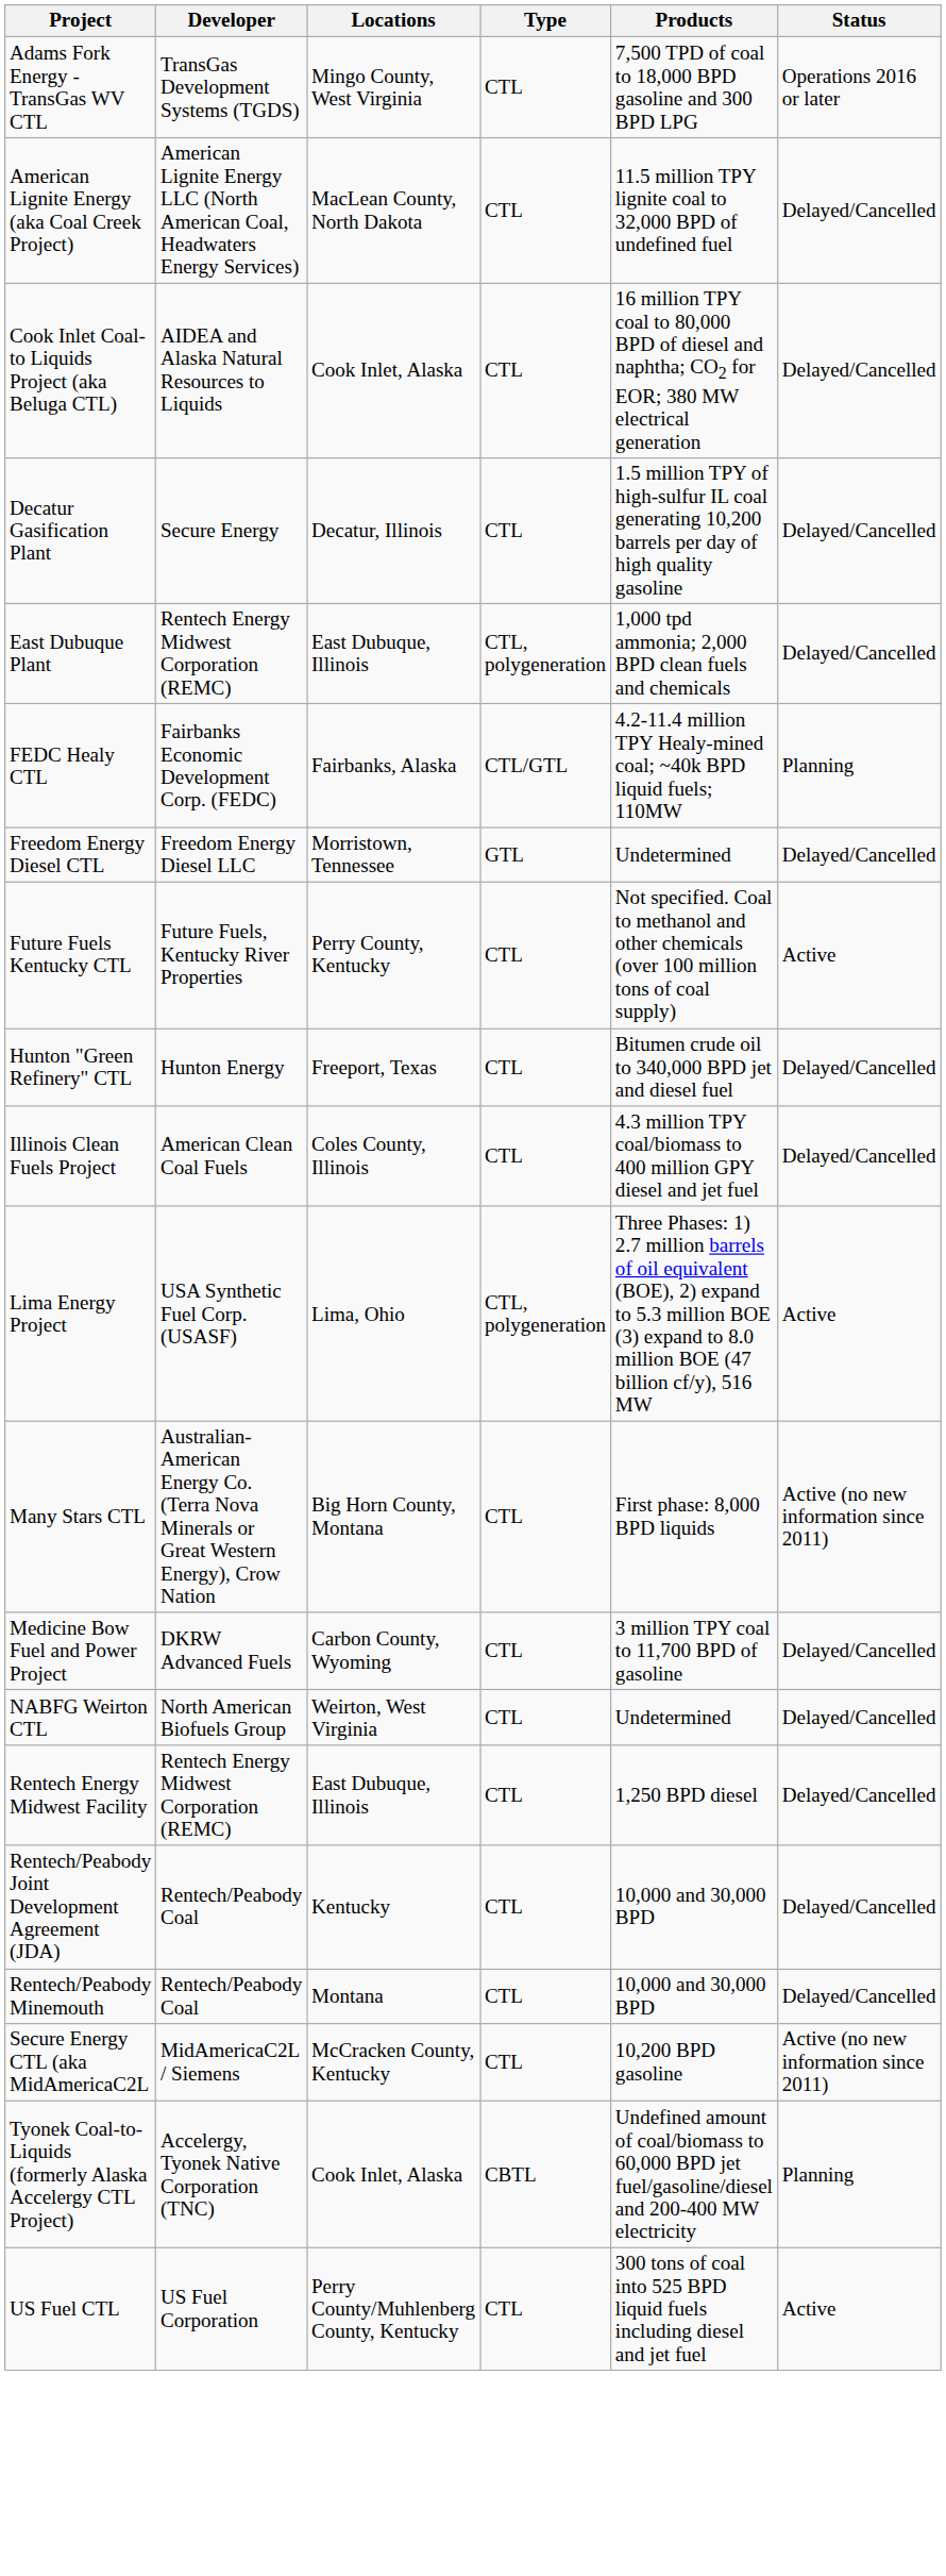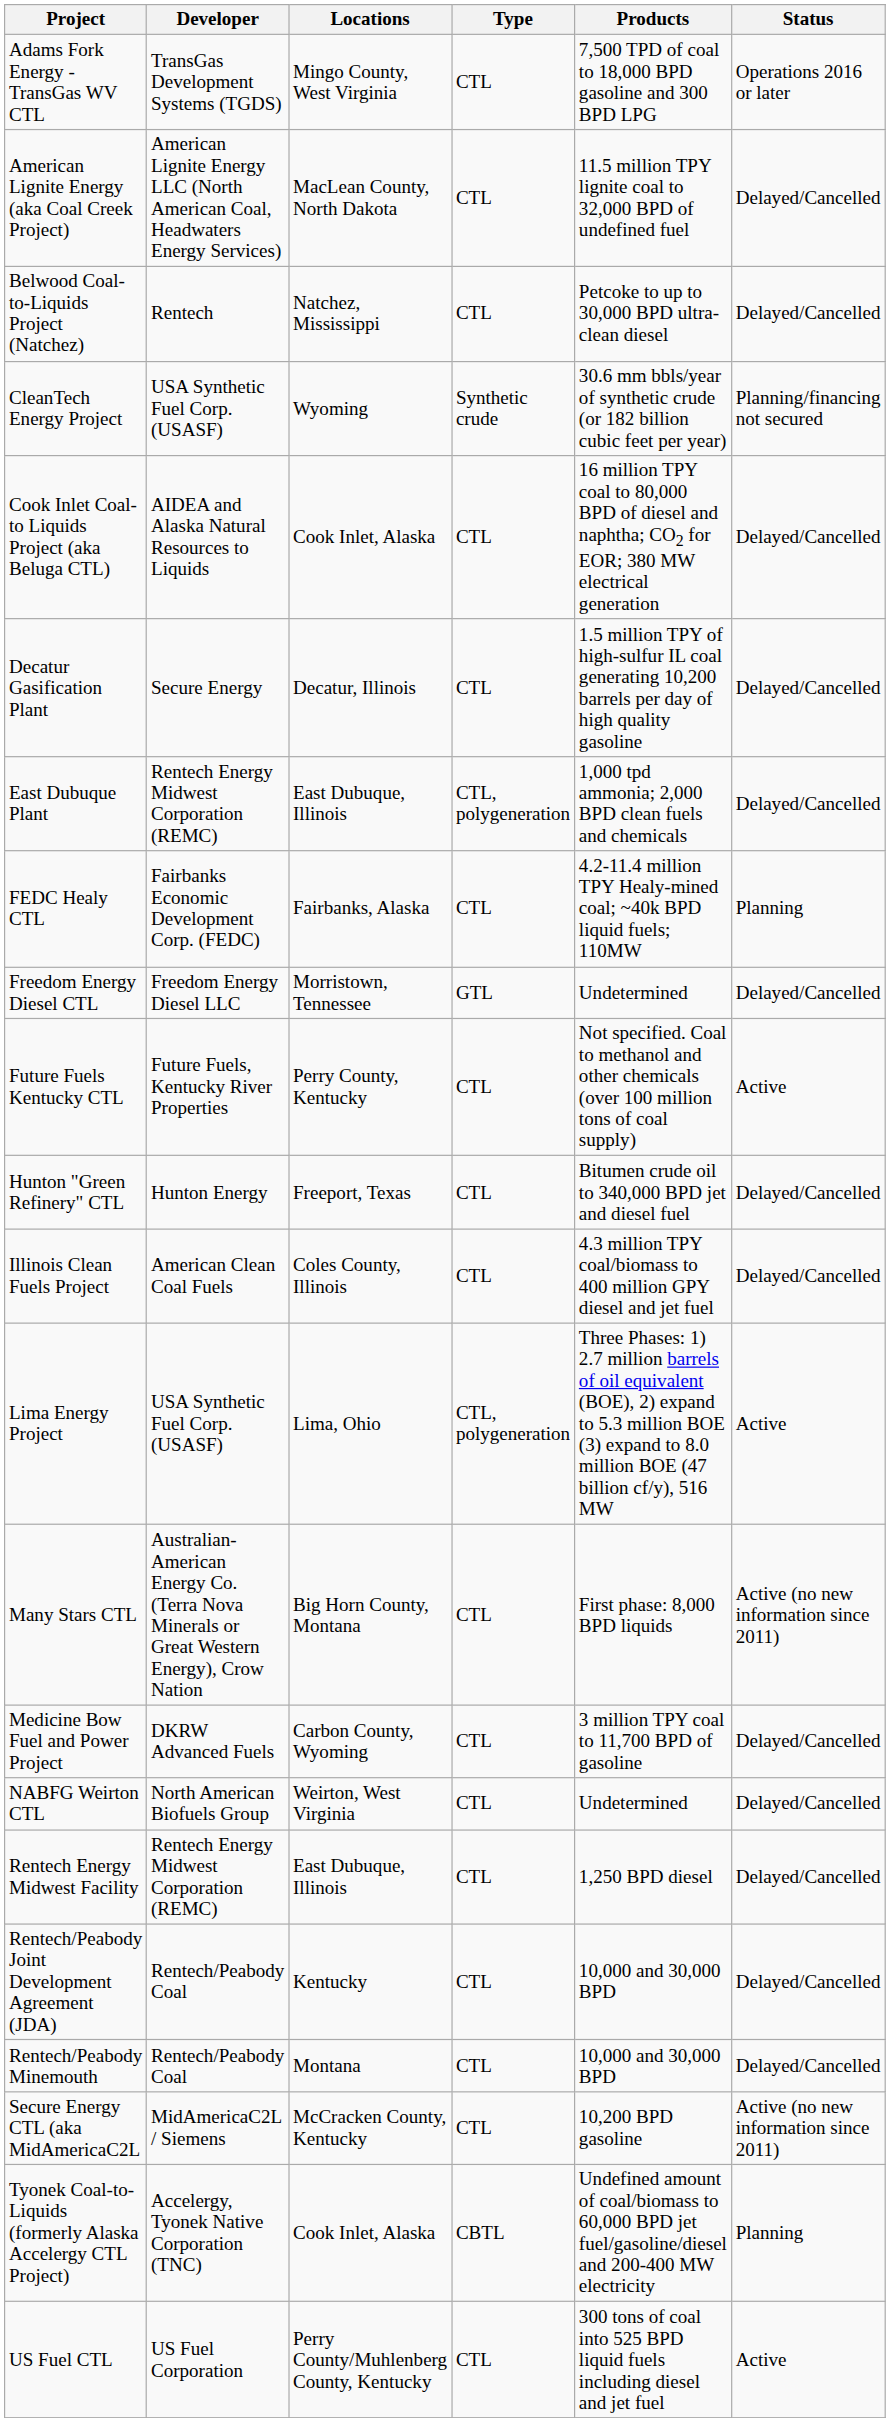 <table class="wikitable sortable" border="1">
 <tr --->
 <th>Project</th>
 <th>Developer</th>
 <th>Locations</th>
 <th>Type</th>
 <th>Products</th>
 <th>Status</th>
 </tr>
 <tr --->
 <td>Adams Fork Energy - TransGas WV CTL</td>
 <td>TransGas Development Systems (TGDS)</td>
 <td>Mingo County, West Virginia</td>
 <td>CTL</td>
 <td>7,500 TPD of coal to 18,000 BPD gasoline and 300 BPD LPG</td>
 <td>Operations 2016 or later</td>
 </tr>
 <tr --->
 <td>American Lignite Energy (aka Coal Creek Project)</td>
 <td>American Lignite Energy LLC (North American Coal, Headwaters Energy Services)</td>
 <td>MacLean County, North Dakota</td>
 <td>CTL</td>
 <td>11.5 million TPY lignite coal to 32,000 BPD of undefined fuel</td>
 <td>Delayed/Cancelled</td>
+</tr>
+<tr --->
+<td>Belwood Coal-to-Liquids Project (Natchez)</td>
+<td>Rentech</td>
+<td>Natchez, Mississippi</td>
+<td>CTL</td>
+<td>Petcoke to up to 30,000 BPD ultra-clean diesel</td>
+<td>Delayed/Cancelled</td>
+</tr>
+<tr --->
+<td>CleanTech Energy Project</td>
+<td>USA Synthetic Fuel Corp. (USASF)</td>
+<td>Wyoming</td>
+<td>Synthetic crude</td>
+<td>30.6 mm bbls/year of synthetic crude (or 182 billion cubic feet per year)</td>
+<td>Planning/financing not secured</td>
 </tr>
 <tr --->
 <td>Cook Inlet Coal-to Liquids Project (aka Beluga CTL)</td>
 <td>AIDEA and Alaska Natural Resources to Liquids</td>
 <td>Cook Inlet, Alaska</td>
 <td>CTL</td>
 <td>16 million TPY coal to 80,000 BPD of diesel and naphtha; CO<sub>2</sub> for EOR; 380 MW electrical generation</td>
 <td>Delayed/Cancelled</td>
 </tr>
 <tr --->
 <td>Decatur Gasification Plant</td>
 <td>Secure Energy</td>
 <td>Decatur, Illinois</td>
 <td>CTL</td>
 <td>1.5 million TPY of high-sulfur IL coal generating 10,200 barrels per day of high quality gasoline</td>
 <td>Delayed/Cancelled</td>
 </tr>
 <tr --->
 <td>East Dubuque Plant</td>
 <td>Rentech Energy Midwest Corporation (REMC)</td>
 <td>East Dubuque, Illinois</td>
 <td>CTL, polygeneration</td>
 <td>1,000 tpd ammonia; 2,000 BPD clean fuels and chemicals</td>
 <td>Delayed/Cancelled</td>
 </tr>
 <tr --->
 <td>FEDC Healy CTL</td>
 <td>Fairbanks Economic Development Corp. (FEDC)</td>
 <td>Fairbanks, Alaska</td>
-<td>CTL/GTL</td>
+<td>CTL</td>
 <td>4.2-11.4 million TPY Healy-mined coal; ~40k BPD liquid fuels; 110MW</td>
 <td>Planning</td>
 </tr>
 <tr --->
 <td>Freedom Energy Diesel CTL</td>
 <td>Freedom Energy Diesel LLC</td>
 <td>Morristown, Tennessee</td>
 <td>GTL</td>
 <td>Undetermined</td>
 <td>Delayed/Cancelled</td>
 </tr>
 <tr --->
 <td>Future Fuels Kentucky CTL</td>
 <td>Future Fuels, Kentucky River Properties</td>
 <td>Perry County, Kentucky</td>
 <td>CTL</td>
 <td>Not specified. Coal to methanol and other chemicals (over 100 million tons of coal supply)</td>
 <td>Active</td>
 </tr>
 <tr --->
 <td>Hunton "Green Refinery" CTL</td>
 <td>Hunton Energy</td>
 <td>Freeport, Texas</td>
 <td>CTL</td>
 <td>Bitumen crude oil to 340,000 BPD jet and diesel fuel</td>
 <td>Delayed/Cancelled</td>
 </tr>
 <tr --->
 <td>Illinois Clean Fuels Project</td>
 <td>American Clean Coal Fuels</td>
 <td>Coles County, Illinois</td>
 <td>CTL</td>
 <td>4.3 million TPY coal/biomass to 400 million GPY diesel and jet fuel</td>
 <td>Delayed/Cancelled</td>
 </tr>
 <tr --->
 <td>Lima Energy Project</td>
 <td>USA Synthetic Fuel Corp. (USASF)</td>
 <td>Lima, Ohio</td>
 <td>CTL, polygeneration</td>
 <td>Three Phases: 1) 2.7 million <a href='#'>barrels of oil equivalent</a> (BOE), 2) expand to 5.3 million BOE (3) expand to 8.0 million BOE (47 billion cf/y), 516 MW</td>
 <td>Active</td>
 </tr>
 <tr --->
 <td>Many Stars CTL</td>
 <td>Australian-American Energy Co. (Terra Nova Minerals or Great Western Energy), Crow Nation</td>
 <td>Big Horn County, Montana</td>
 <td>CTL</td>
 <td>First phase: 8,000 BPD liquids</td>
 <td>Active (no new information since 2011)</td>
 </tr>
 <tr --->
 <td>Medicine Bow Fuel and Power Project</td>
 <td>DKRW Advanced Fuels</td>
 <td>Carbon County, Wyoming</td>
 <td>CTL</td>
 <td>3 million TPY coal to 11,700 BPD of gasoline</td>
 <td>Delayed/Cancelled</td>
 </tr>
 <tr --->
 <td>NABFG Weirton CTL</td>
 <td>North American Biofuels Group</td>
 <td>Weirton, West Virginia</td>
 <td>CTL</td>
 <td>Undetermined</td>
 <td>Delayed/Cancelled</td>
 </tr>
 <tr --->
 <td>Rentech Energy Midwest Facility</td>
 <td>Rentech Energy Midwest Corporation (REMC)</td>
 <td>East Dubuque, Illinois</td>
 <td>CTL</td>
 <td>1,250 BPD diesel</td>
 <td>Delayed/Cancelled</td>
 </tr>
 <tr --->
 <td>Rentech/Peabody Joint Development Agreement (JDA)</td>
 <td>Rentech/Peabody Coal</td>
 <td>Kentucky</td>
 <td>CTL</td>
 <td>10,000 and 30,000 BPD</td>
 <td>Delayed/Cancelled</td>
 </tr>
 <tr --->
 <td>Rentech/Peabody Minemouth</td>
 <td>Rentech/Peabody Coal</td>
 <td>Montana</td>
 <td>CTL</td>
 <td>10,000 and 30,000 BPD</td>
 <td>Delayed/Cancelled</td>
 </tr>
 <tr --->
 <td>Secure Energy CTL (aka MidAmericaC2L</td>
 <td>MidAmericaC2L / Siemens</td>
 <td>McCracken County, Kentucky</td>
 <td>CTL</td>
 <td>10,200 BPD gasoline</td>
 <td>Active (no new information since 2011)</td>
 </tr>
 <tr --->
 <td>Tyonek Coal-to-Liquids (formerly Alaska Accelergy CTL Project)</td>
 <td>Accelergy, Tyonek Native Corporation (TNC)</td>
 <td>Cook Inlet, Alaska</td>
 <td>CBTL</td>
 <td>Undefined amount of coal/biomass to 60,000 BPD jet fuel/gasoline/diesel and 200-400 MW electricity</td>
 <td>Planning</td>
 </tr>
 <tr --->
 <td>US Fuel CTL</td>
 <td>US Fuel Corporation</td>
 <td>Perry County/Muhlenberg County, Kentucky</td>
 <td>CTL</td>
 <td>300 tons of coal into 525 BPD liquid fuels including diesel and jet fuel</td>
 <td>Active</td>
 </tr>
 <tr --->
 </tr>
 </table>
